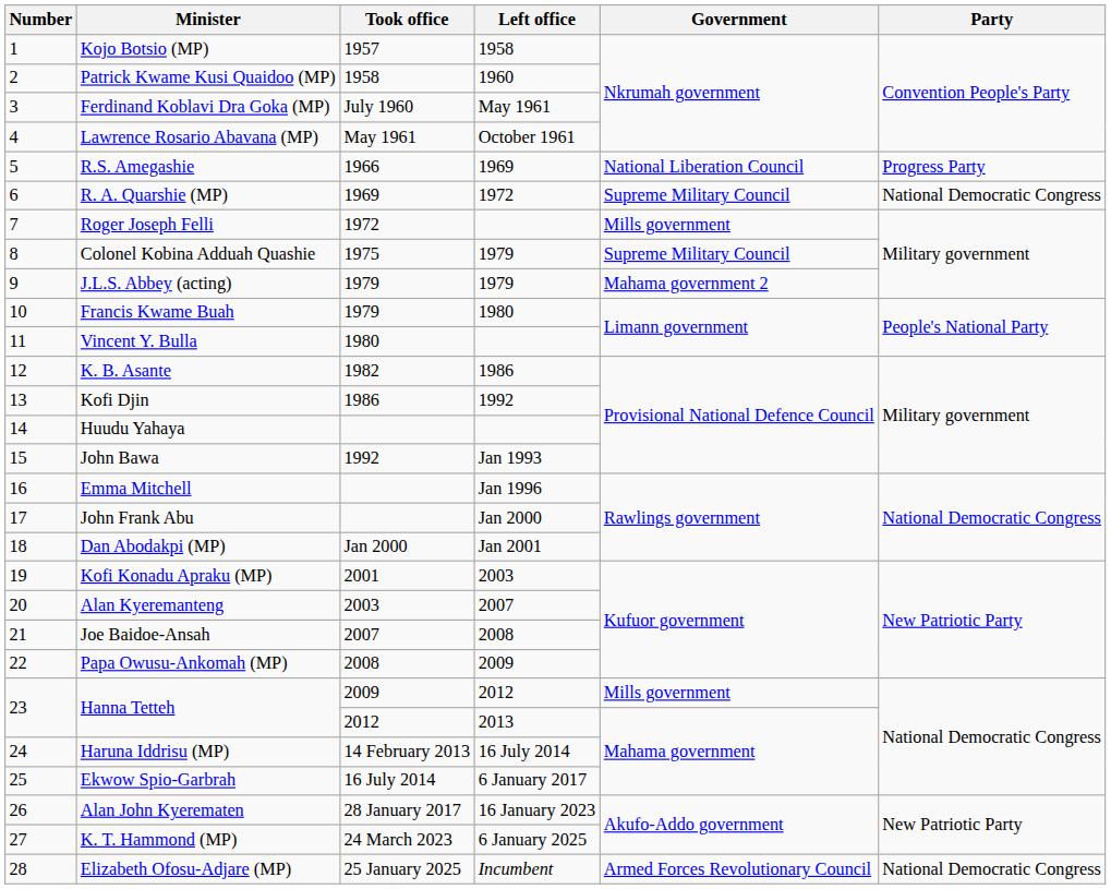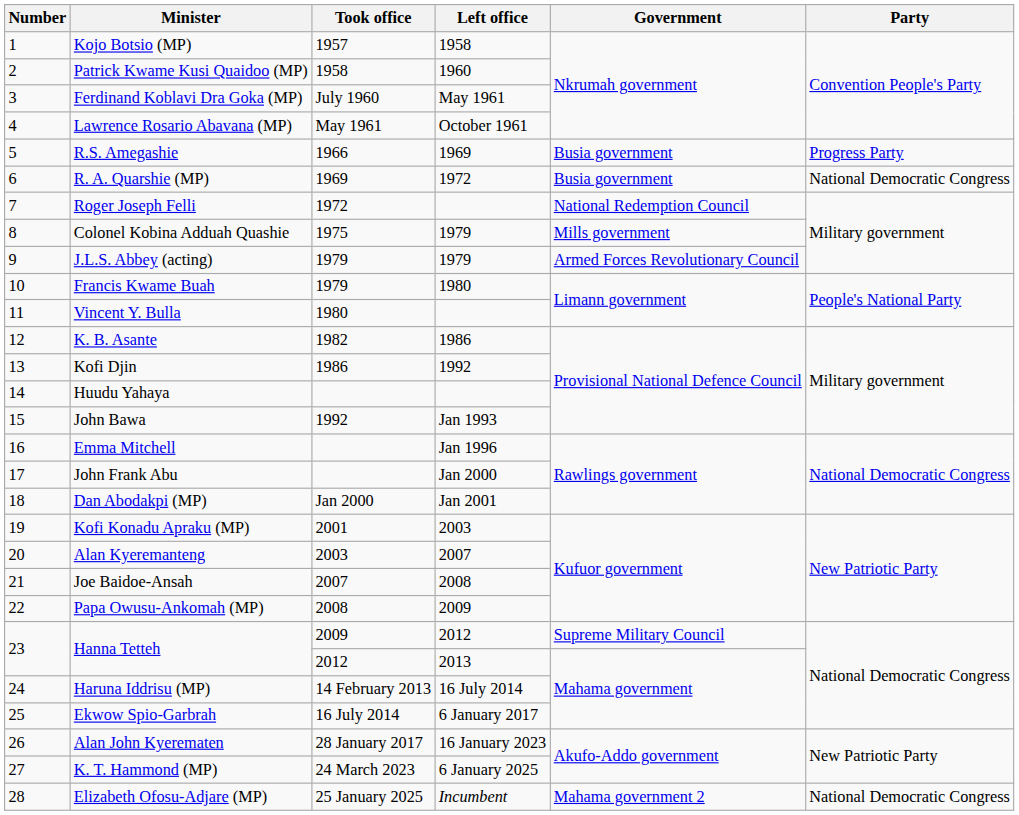 <table class="wikitable" style="font-size:90%; text-align:left;">
 <tr>
 <th>Number</th>
 <th>Minister</th>
 <th>Took office</th>
 <th>Left office</th>
 <th>Government</th>
 <th>Party</th>
 </tr>
 <tr>
 <td>1</td>
 <td><a href='#'>Kojo Botsio</a>  (MP)</td>
 <td>1957</td>
 <td>1958</td>
 <td rowspan=4><a href='#'>Nkrumah government</a></td>
 <td rowspan=4><a href='#'>Convention People's Party</a></td>
 </tr>
 <tr>
 <td>2</td>
 <td><a href='#'>Patrick Kwame Kusi Quaidoo</a> (MP)</td>
 <td>1958</td>
 <td>1960</td>
 </tr>
 <tr>
 <td>3</td>
 <td><a href='#'>Ferdinand Koblavi Dra Goka</a> (MP)</td>
 <td>July 1960</td>
 <td>May 1961</td>
 </tr>
 <tr>
 <td>4</td>
 <td><a href='#'>Lawrence Rosario Abavana</a> (MP)</td>
 <td>May 1961</td>
 <td>October 1961</td>
 </tr>
 <tr>
 <td>5</td>
 <td><a href='#'>R.S. Amegashie</a></td>
 <td>1966</td>
 <td>1969</td>
-<td><a href='#'>National Liberation Council</a></td>
+<td><a href='#'>Busia government</a></td>
 <td><a href='#'>Progress Party</a></td>
 </tr>
 <tr>
 <td>6</td>
 <td><a href='#'>R. A. Quarshie</a> (MP)</td>
 <td>1969</td>
 <td>1972</td>
-<td><a href='#'>Supreme Military Council</a></td>
+<td><a href='#'>Busia government</a></td>
 <td>National Democratic Congress</td>
 </tr>
 <tr>
 <td>7</td>
 <td><a href='#'>Roger Joseph Felli</a></td>
 <td>1972</td>
 <td></td>
-<td><a href='#'>Mills government</a></td>
+<td><a href='#'>National Redemption Council</a></td>
 <td rowspan=3>Military government</td>
 </tr>
 <tr>
 <td>8</td>
 <td>Colonel Kobina Adduah Quashie</td>
 <td>1975</td>
 <td>1979</td>
-<td><a href='#'>Supreme Military Council</a></td>
+<td><a href='#'>Mills government</a></td>
 </tr>
 <tr>
 <td>9</td>
 <td><a href='#'>J.L.S. Abbey</a> (acting)</td>
 <td>1979</td>
 <td>1979</td>
-<td><a href='#'>Mahama government 2</a></td>
+<td><a href='#'>Armed Forces Revolutionary Council</a></td>
 </tr>
 <tr>
 <td>10</td>
 <td><a href='#'>Francis Kwame Buah</a></td>
 <td>1979</td>
 <td>1980</td>
 <td rowspan=2><a href='#'>Limann government</a></td>
 <td rowspan=2><a href='#'>People's National Party</a></td>
 </tr>
 <tr>
 <td>11</td>
 <td><a href='#'>Vincent Y. Bulla</a></td>
 <td>1980</td>
 <td></td>
 </tr>
 <tr>
 <td>12</td>
 <td><a href='#'>K. B. Asante</a></td>
 <td>1982</td>
 <td>1986</td>
 <td rowspan=4><a href='#'>Provisional National Defence Council</a></td>
 <td rowspan=4>Military government</td>
 </tr>
 <tr>
 <td>13</td>
 <td>Kofi Djin</td>
 <td>1986</td>
 <td>1992</td>
 </tr>
 <tr>
 <td>14</td>
 <td>Huudu Yahaya</td>
 <td></td>
 <td></td>
 </tr>
 <tr>
 <td>15</td>
 <td>John Bawa</td>
 <td>1992</td>
 <td>Jan 1993</td>
 </tr>
 <tr>
 <td>16</td>
 <td><a href='#'>Emma Mitchell</a></td>
 <td></td>
 <td>Jan 1996</td>
 <td rowspan=3><a href='#'>Rawlings government</a></td>
 <td rowspan=3><a href='#'>National Democratic Congress</a></td>
 </tr>
 <tr>
 <td>17</td>
 <td>John Frank Abu</td>
 <td></td>
 <td>Jan 2000</td>
 </tr>
 <tr>
 <td>18</td>
 <td><a href='#'>Dan Abodakpi</a> (MP)</td>
 <td>Jan 2000</td>
 <td>Jan 2001</td>
 </tr>
 <tr>
 <td>19</td>
 <td><a href='#'>Kofi Konadu Apraku</a> (MP)</td>
 <td>2001</td>
 <td>2003</td>
 <td rowspan=4><a href='#'>Kufuor government</a></td>
 <td rowspan=4><a href='#'>New Patriotic Party</a></td>
 </tr>
 <tr>
 <td>20</td>
 <td><a href='#'>Alan Kyeremanteng</a></td>
 <td>2003</td>
 <td>2007</td>
 </tr>
 <tr>
 <td>21</td>
 <td>Joe Baidoe-Ansah</td>
 <td>2007</td>
 <td>2008</td>
 </tr>
 <tr>
 <td>22</td>
 <td><a href='#'>Papa Owusu-Ankomah</a> (MP)</td>
 <td>2008</td>
 <td>2009</td>
 </tr>
 <tr>
 <td rowspan=2>23</td>
 <td rowspan=2><a href='#'>Hanna Tetteh</a></td>
 <td>2009</td>
 <td>2012</td>
-<td><a href='#'>Mills government</a></td>
+<td><a href='#'>Supreme Military Council</a></td>
 <td rowspan=4>National Democratic Congress</td>
 </tr>
 <tr>
 <td>2012</td>
 <td>2013</td>
 <td rowspan=3><a href='#'>Mahama government</a></td>
 </tr>
 <tr>
 <td>24</td>
 <td><a href='#'>Haruna Iddrisu</a> (MP)</td>
 <td>14 February 2013</td>
 <td>16 July 2014</td>
 </tr>
 <tr>
 <td>25</td>
 <td><a href='#'>Ekwow Spio-Garbrah</a></td>
 <td>16 July 2014</td>
 <td>6 January 2017</td>
 </tr>
 <tr>
 <td>26</td>
 <td><a href='#'>Alan John Kyerematen</a></td>
 <td>28 January 2017</td>
 <td>16 January 2023</td>
 <td rowspan=2><a href='#'>Akufo-Addo government</a></td>
 <td rowspan=2>New Patriotic Party</td>
 </tr>
 <tr>
 <td>27</td>
 <td><a href='#'>K. T. Hammond</a> (MP)</td>
 <td>24 March 2023</td>
 <td>6 January 2025</td>
 </tr>
 <tr>
 <td>28</td>
 <td><a href='#'>Elizabeth Ofosu-Adjare</a> (MP)</td>
 <td>25 January 2025</td>
 <td><em>Incumbent</em></td>
-<td><a href='#'>Armed Forces Revolutionary Council</a></td>
+<td><a href='#'>Mahama government 2</a></td>
 <td>National Democratic Congress</td>
 </tr>
 </table>
